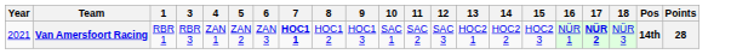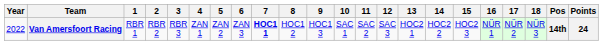 <table class="wikitable" style="text-align:center; font-size:85%">
 <tr>
 <th>Year</th>
 <th>Team</th>
 <th>1</th>
+<th>2</th>
 <th>3</th>
 <th>4</th>
 <th>5</th>
 <th>6</th>
 <th>7</th>
 <th>8</th>
 <th>9</th>
 <th>10</th>
 <th>11</th>
 <th>12</th>
 <th>13</th>
 <th>14</th>
 <th>15</th>
 <th>16</th>
 <th>17</th>
 <th>18</th>
 <th>Pos</th>
 <th>Points</th>
 </tr>
 <tr>
-<td><a href='#'>2021</a></td>
+<td><a href='#'>2022</a></td>
 <th nowrap><a href='#'>Van Amersfoort Racing</a></th>
 <td style="background:#;"><a href='#'>RBR<br>1</a></td>
+<td style="background:#;"><a href='#'>RBR<br>2</a></td>
 <td style="background:#;"><a href='#'>RBR<br>3</a></td>
 <td style="background:#;"><a href='#'>ZAN<br>1</a></td>
 <td style="background:#;"><a href='#'>ZAN<br>2</a></td>
 <td style="background:#;"><a href='#'>ZAN<br>3</a></td>
 <td style="background:#;"><strong><a href='#'>HOC1<br>1</a></strong></td>
 <td style="background:#;"><a href='#'>HOC1<br>2</a></td>
 <td style="background:#;"><a href='#'>HOC1<br>3</a></td>
 <td style="background:#;"><a href='#'>SAC<br>1</a></td>
 <td style="background:#;"><a href='#'>SAC<br>2</a></td>
 <td style="background:#;"><a href='#'>SAC<br>3</a></td>
 <td style="background:#;"><a href='#'>HOC2<br>1</a></td>
 <td style="background:#;"><a href='#'>HOC2<br>2</a></td>
 <td style="background:#;"><a href='#'>HOC2<br>3</a></td>
 <td style="background:#DFFFDF;"><a href='#'>NÜR<br>1</a><br></td>
-<td style="background:#DFFFDF;"><strong><a href='#'>NÜR<br>2</a><br></strong></td>
+<td style="background:#DFFFDF;"><a href='#'>NÜR<br>2</a><br></td>
 <td style="background:#DFFFDF;"><a href='#'>NÜR<br>3</a><br></td>
 <th>14th</th>
-<th>28</th>
+<th>24</th>
 </tr>
 </table>
